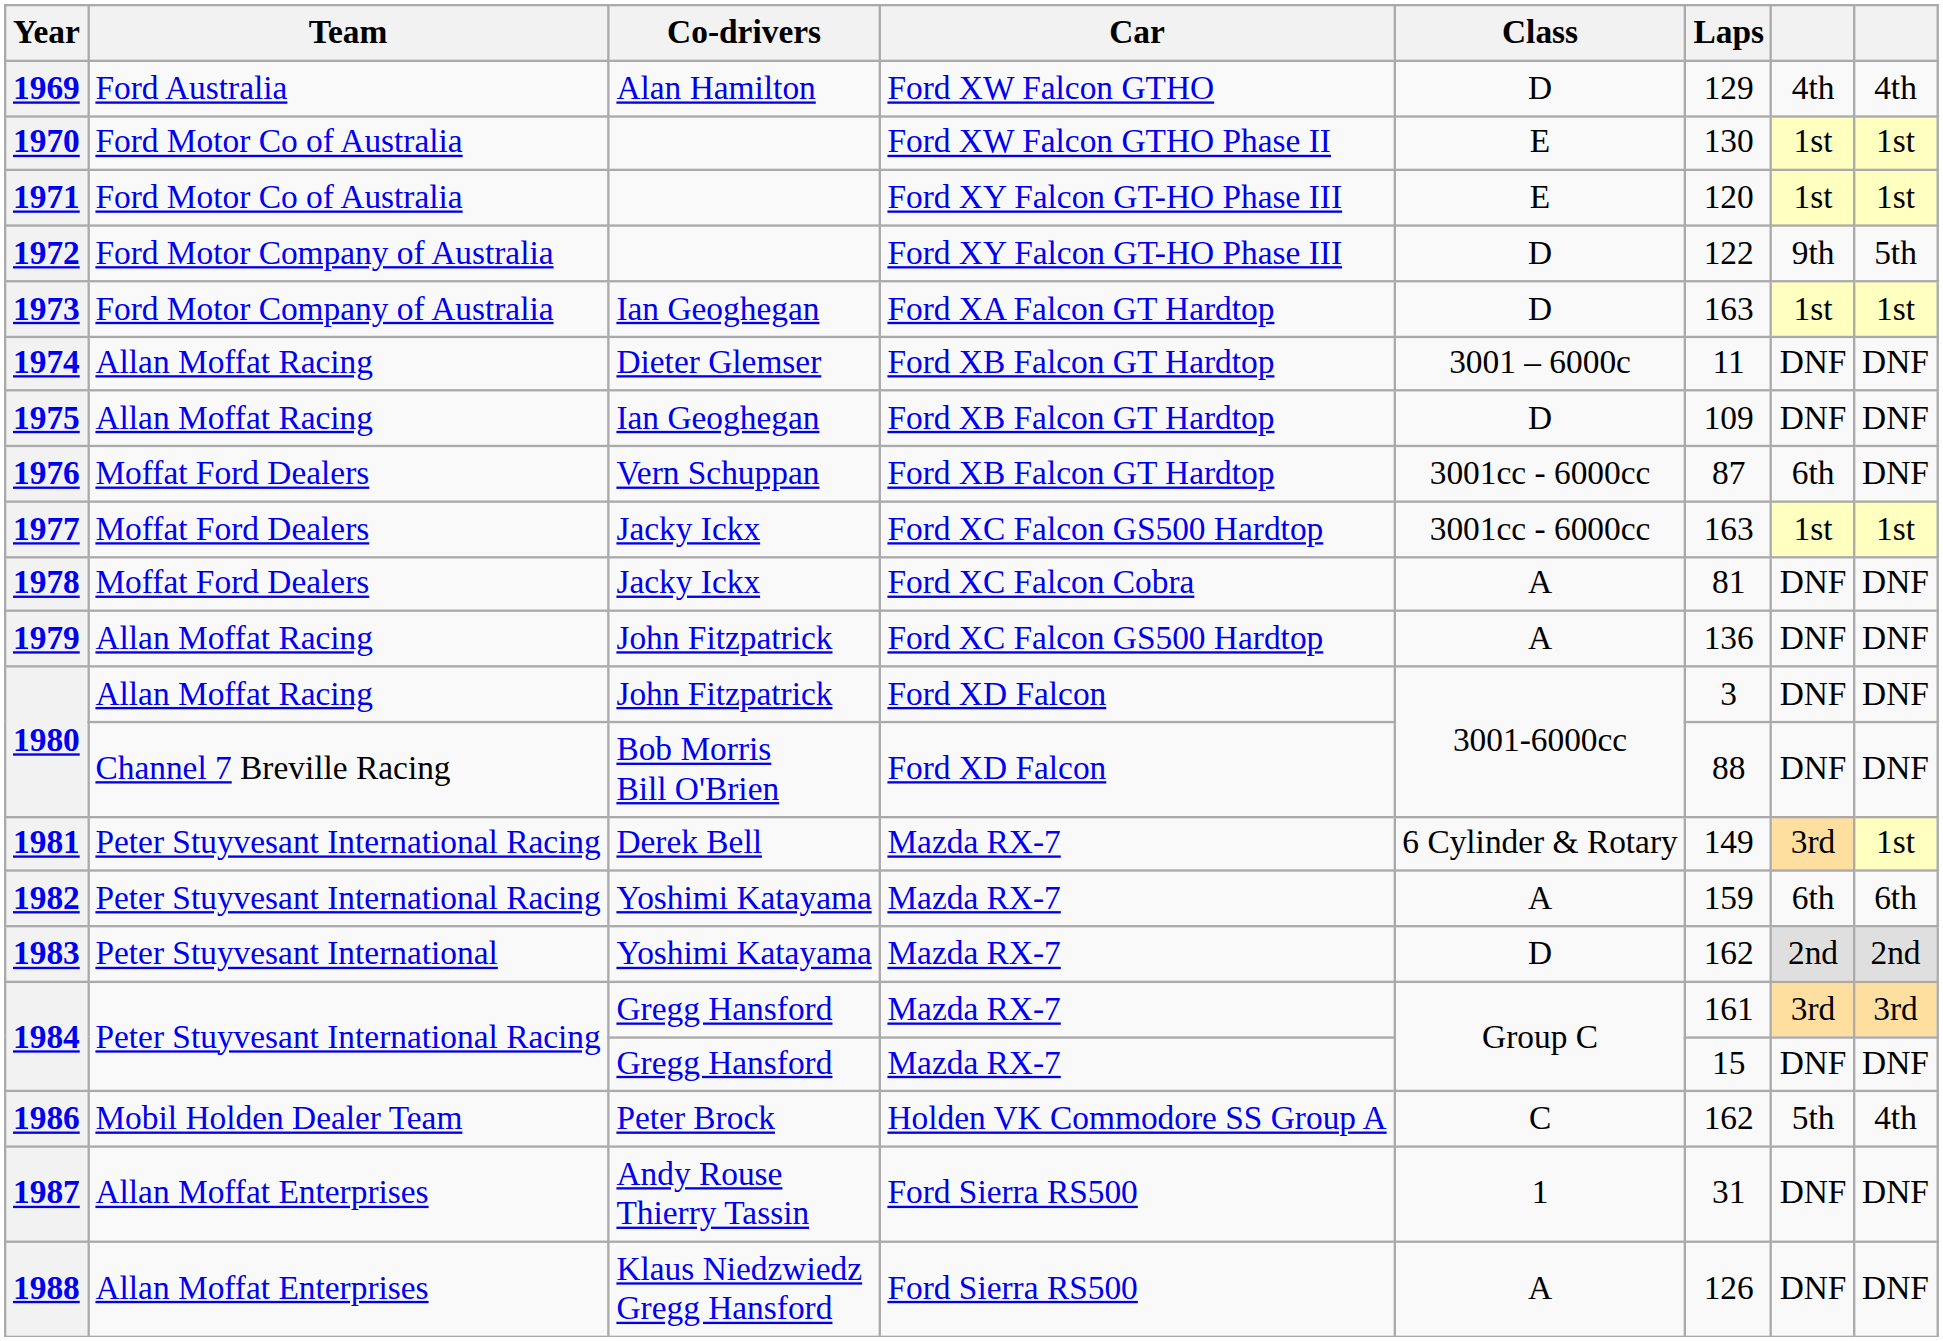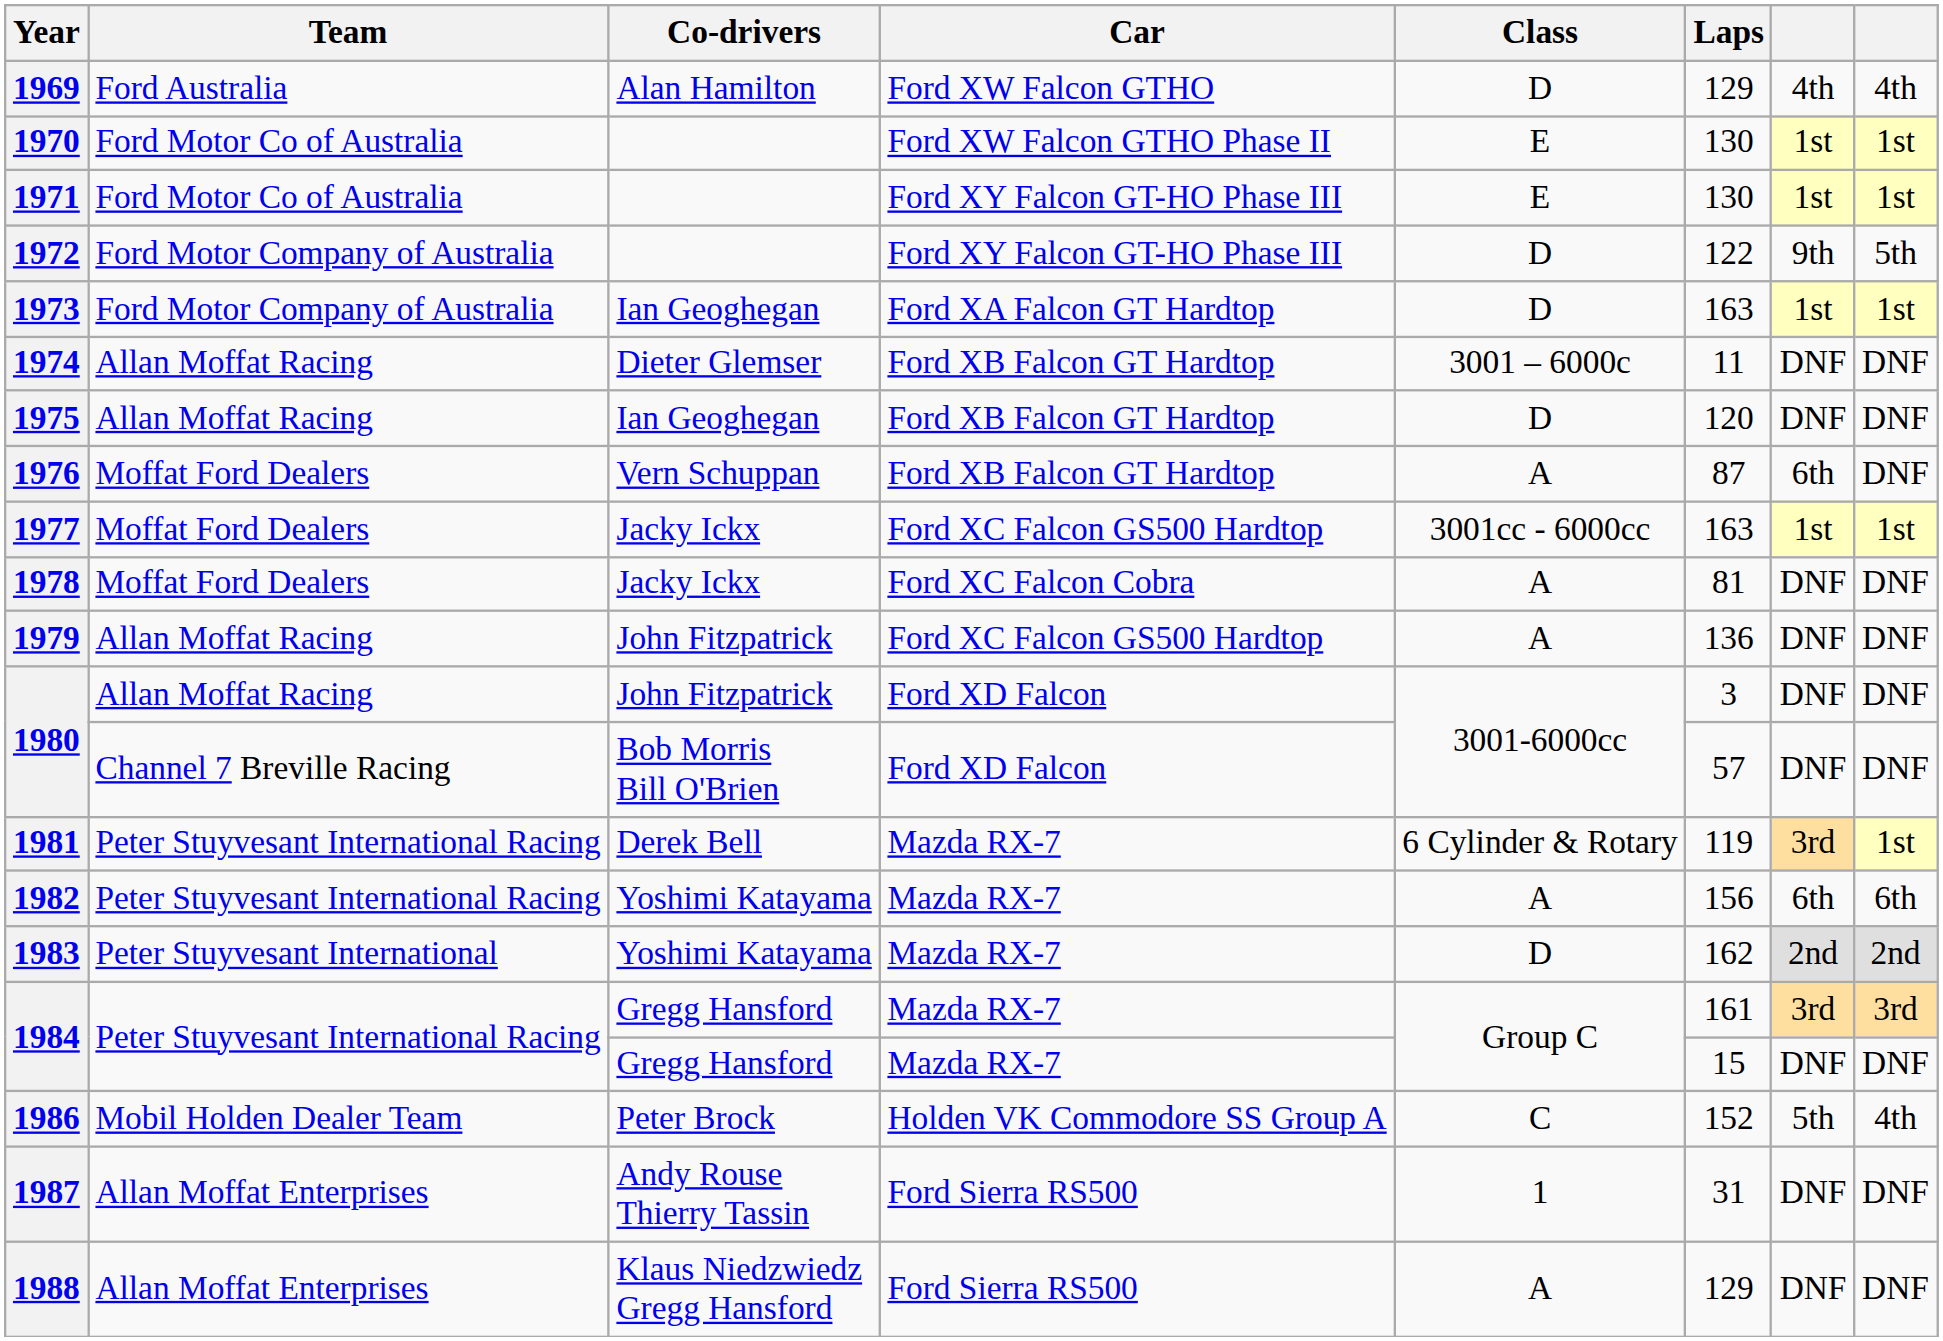 <table class="wikitable" style="font-size:90%">
 <tr>
 <th>Year</th>
 <th>Team</th>
 <th>Co-drivers</th>
 <th>Car</th>
 <th>Class</th>
 <th>Laps</th>
 <th></th>
 <th></th>
 </tr>
 <tr align="center">
 <th><a href='#'>1969</a></th>
 <td align="left"> <a href='#'>Ford Australia</a></td>
 <td align="left">  <a href='#'>Alan Hamilton</a></td>
 <td align="left"><a href='#'>Ford XW Falcon GTHO</a></td>
 <td>D</td>
 <td>129</td>
 <td>4th</td>
 <td>4th</td>
 </tr>
 <tr align="center">
 <th><a href='#'>1970</a></th>
 <td align="left"> <a href='#'>Ford Motor Co of Australia</a></td>
 <td align="left"></td>
 <td align="left"><a href='#'>Ford XW Falcon GTHO Phase II</a></td>
 <td>E</td>
 <td>130</td>
 <td style="background:#ffffbf;">1st</td>
 <td style="background:#ffffbf;">1st</td>
 </tr>
 <tr align="center">
 <th><a href='#'>1971</a></th>
 <td align="left"> <a href='#'>Ford Motor Co of Australia</a></td>
 <td align="left"></td>
 <td align="left"><a href='#'>Ford XY Falcon GT-HO Phase III</a></td>
 <td>E</td>
-<td>120</td>
+<td>130</td>
 <td style="background:#ffffbf;">1st</td>
 <td style="background:#ffffbf;">1st</td>
 </tr>
 <tr align="center">
 <th><a href='#'>1972</a></th>
 <td align="left"> <a href='#'>Ford Motor Company of Australia</a></td>
 <td align="left"></td>
 <td align="left"><a href='#'>Ford XY Falcon GT-HO Phase III</a></td>
 <td>D</td>
 <td>122</td>
 <td>9th</td>
 <td>5th</td>
 </tr>
 <tr align="center">
 <th><a href='#'>1973</a></th>
 <td align="left"> <a href='#'>Ford Motor Company of Australia</a></td>
 <td align="left"> <a href='#'>Ian Geoghegan</a></td>
 <td align="left"><a href='#'>Ford XA Falcon GT Hardtop</a></td>
 <td>D</td>
 <td>163</td>
 <td style="background:#ffffbf;">1st</td>
 <td style="background:#ffffbf;">1st</td>
 </tr>
 <tr align="center">
 <th><a href='#'>1974</a></th>
 <td align="left"> <a href='#'>Allan Moffat Racing</a></td>
 <td align="left"> <a href='#'>Dieter Glemser</a></td>
 <td align="left"><a href='#'>Ford XB Falcon GT Hardtop</a></td>
 <td>3001 – 6000c</td>
 <td>11</td>
 <td>DNF</td>
 <td>DNF</td>
 </tr>
 <tr align="center">
 <th><a href='#'>1975</a></th>
 <td align="left"> <a href='#'>Allan Moffat Racing</a></td>
 <td align="left"> <a href='#'>Ian Geoghegan</a></td>
 <td align="left"><a href='#'>Ford XB Falcon GT Hardtop</a></td>
 <td>D</td>
-<td>109</td>
+<td>120</td>
 <td>DNF</td>
 <td>DNF</td>
 </tr>
 <tr align="center">
 <th><a href='#'>1976</a></th>
 <td align="left"> <a href='#'>Moffat Ford Dealers</a></td>
 <td align="left"> <a href='#'>Vern Schuppan</a></td>
 <td align="left"><a href='#'>Ford XB Falcon GT Hardtop</a></td>
-<td>3001cc - 6000cc</td>
+<td>A</td>
 <td>87</td>
 <td>6th</td>
 <td>DNF</td>
 </tr>
 <tr align="center">
 <th><a href='#'>1977</a></th>
 <td align="left"> <a href='#'>Moffat Ford Dealers</a></td>
 <td align="left"> <a href='#'>Jacky Ickx</a></td>
 <td align="left"><a href='#'>Ford XC Falcon GS500 Hardtop</a></td>
 <td>3001cc - 6000cc</td>
 <td>163</td>
 <td style="background:#ffffbf;">1st</td>
 <td style="background:#ffffbf;">1st</td>
 </tr>
 <tr align="center">
 <th><a href='#'>1978</a></th>
 <td align="left"> <a href='#'>Moffat Ford Dealers</a></td>
 <td align="left"> <a href='#'>Jacky Ickx</a></td>
 <td align="left"><a href='#'>Ford XC Falcon Cobra</a></td>
 <td>A</td>
 <td>81</td>
 <td>DNF</td>
 <td>DNF</td>
 </tr>
 <tr align="center">
 <th><a href='#'>1979</a></th>
 <td align="left"> <a href='#'>Allan Moffat Racing</a></td>
 <td align="left"> <a href='#'>John Fitzpatrick</a></td>
 <td align="left"><a href='#'>Ford XC Falcon GS500 Hardtop</a></td>
 <td>A</td>
 <td>136</td>
 <td>DNF</td>
 <td>DNF</td>
 </tr>
 <tr align="center">
 <th rowspan=2><a href='#'>1980</a></th>
 <td align="left">  <a href='#'>Allan Moffat Racing</a></td>
 <td align="left"> <a href='#'>John Fitzpatrick</a></td>
 <td align="left"><a href='#'>Ford XD Falcon</a></td>
 <td align="centre" rowspan=2>3001-6000cc</td>
 <td>3</td>
 <td>DNF</td>
 <td>DNF</td>
 </tr>
 <tr align="center">
 <td align="left"> <a href='#'>Channel 7</a> Breville Racing</td>
 <td align="left"> <a href='#'>Bob Morris</a><br> <a href='#'>Bill O'Brien</a></td>
 <td align="left"><a href='#'>Ford XD Falcon</a></td>
-<td>88</td>
+<td>57</td>
 <td>DNF</td>
 <td>DNF</td>
 </tr>
 <tr align="center">
 <th><a href='#'>1981</a></th>
 <td align="left"> <a href='#'>Peter Stuyvesant International Racing</a></td>
 <td align="left"> <a href='#'>Derek Bell</a></td>
 <td align="left"><a href='#'>Mazda RX-7</a></td>
 <td>6 Cylinder & Rotary</td>
-<td>149</td>
+<td>119</td>
 <td style="background:#ffdf9f;">3rd</td>
 <td style="background:#ffffbf;">1st</td>
 </tr>
 <tr align="center">
 <th><a href='#'>1982</a></th>
 <td align="left"> <a href='#'>Peter Stuyvesant International Racing</a></td>
 <td align="left"> <a href='#'>Yoshimi Katayama</a></td>
 <td align="left"><a href='#'>Mazda RX-7</a></td>
 <td>A</td>
-<td>159</td>
+<td>156</td>
 <td>6th</td>
 <td>6th</td>
 </tr>
 <tr align="center">
 <th><a href='#'>1983</a></th>
 <td align="left"> <a href='#'>Peter Stuyvesant International</a></td>
 <td align="left"> <a href='#'>Yoshimi Katayama</a></td>
 <td align="left"><a href='#'>Mazda RX-7</a></td>
 <td>D</td>
 <td>162</td>
 <td style="background:#dfdfdf;">2nd</td>
 <td style="background:#dfdfdf;">2nd</td>
 </tr>
 <tr align="center">
 <th rowspan=2><a href='#'>1984</a></th>
 <td align="left" rowspan=2> <a href='#'>Peter Stuyvesant International Racing</a></td>
 <td align="left"> <a href='#'>Gregg Hansford</a></td>
 <td align="left"><a href='#'>Mazda RX-7</a></td>
 <td align="centre" rowspan=2>Group C</td>
 <td>161</td>
 <td style="background:#ffdf9f;">3rd</td>
 <td style="background:#ffdf9f;">3rd</td>
 </tr>
 <tr align="center">
 <td align="left"> <a href='#'>Gregg Hansford</a></td>
 <td align="left"><a href='#'>Mazda RX-7</a></td>
 <td>15</td>
 <td>DNF</td>
 <td>DNF</td>
 </tr>
 <tr align="center">
 <th><a href='#'>1986</a></th>
 <td align="left"> <a href='#'>Mobil Holden Dealer Team</a></td>
 <td align="left"> <a href='#'>Peter Brock</a></td>
 <td align="left"><a href='#'>Holden VK Commodore SS Group A</a></td>
 <td>C</td>
-<td>162</td>
+<td>152</td>
 <td>5th</td>
 <td>4th</td>
 </tr>
 <tr align="center">
 <th><a href='#'>1987</a></th>
 <td align="left"> <a href='#'>Allan Moffat Enterprises</a></td>
 <td align="left"> <a href='#'>Andy Rouse</a><br> <a href='#'>Thierry Tassin</a></td>
 <td align="left"><a href='#'>Ford Sierra RS500</a></td>
 <td>1</td>
 <td>31</td>
 <td>DNF</td>
 <td>DNF</td>
 </tr>
 <tr align="center">
 <th><a href='#'>1988</a></th>
 <td align="left"> <a href='#'>Allan Moffat Enterprises</a></td>
 <td align="left"> <a href='#'>Klaus Niedzwiedz</a><br> <a href='#'>Gregg Hansford</a></td>
 <td align="left"><a href='#'>Ford Sierra RS500</a></td>
 <td>A</td>
-<td>126</td>
+<td>129</td>
 <td>DNF</td>
 <td>DNF</td>
 </tr>
 </table>
